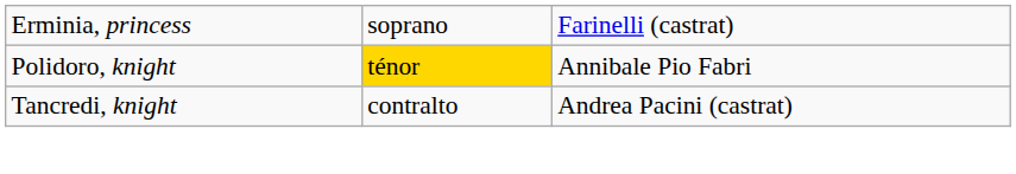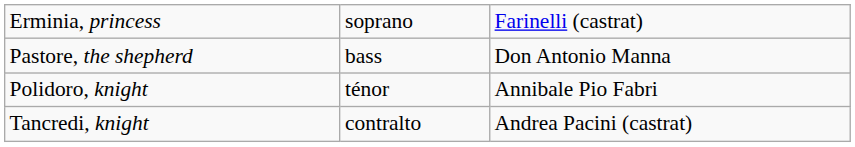 <table class="wikitable" width="50%">
 <tr>
 <td>Erminia, <em>princess</em></td>
 <td>soprano</td>
 <td><a href='#'>Farinelli</a> (castrat)</td>
 </tr>
 <tr>
+<td>Pastore, <em>the shepherd</em></td>
+<td>bass</td>
+<td>Don Antonio Manna</td>
+</tr>
+<tr>
 <td>Polidoro, <em>knight</em></td>
-<td style="background: gold;">ténor</td>
+<td>ténor</td>
 <td>Annibale Pio Fabri</td>
 </tr>
 <tr>
 <td>Tancredi, <em>knight</em></td>
 <td>contralto</td>
 <td>Andrea Pacini (castrat)</td>
 </tr>
 </table>
